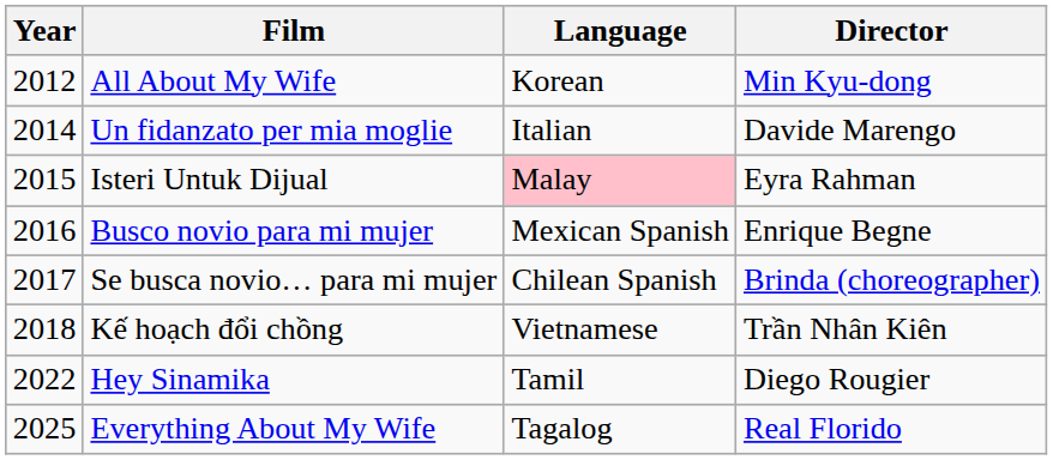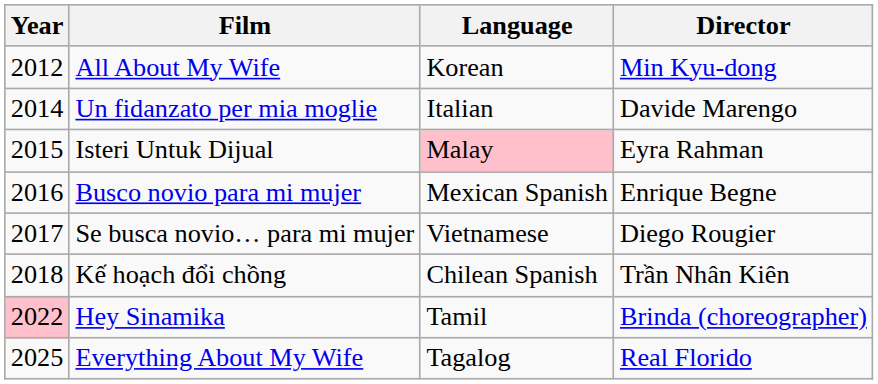 <table class="wikitable">
 <tr>
 <th>Year</th>
 <th>Film</th>
 <th>Language</th>
 <th>Director</th>
 </tr>
 <tr>
 <td>2012</td>
 <td><a href='#'>All About My Wife</a></td>
 <td>Korean</td>
 <td><a href='#'>Min Kyu-dong</a></td>
 </tr>
 <tr>
 <td>2014</td>
 <td><a href='#'>Un fidanzato per mia moglie</a></td>
 <td>Italian</td>
 <td>Davide Marengo</td>
 </tr>
 <tr>
 <td>2015</td>
 <td>Isteri Untuk Dijual</td>
 <td style="background: pink;">Malay</td>
 <td>Eyra Rahman</td>
 </tr>
 <tr>
 <td>2016</td>
 <td><a href='#'>Busco novio para mi mujer</a></td>
 <td>Mexican Spanish</td>
 <td>Enrique Begne</td>
 </tr>
 <tr>
 <td>2017</td>
 <td>Se busca novio… para mi mujer</td>
-<td>Chilean Spanish</td>
-<td><a href='#'>Brinda (choreographer)</a></td>
+<td>Vietnamese</td>
+<td>Diego Rougier</td>
 </tr>
 <tr>
 <td>2018</td>
 <td>Kế hoạch đổi chồng</td>
-<td>Vietnamese</td>
+<td>Chilean Spanish</td>
 <td>Trần Nhân Kiên</td>
 </tr>
 <tr>
-<td>2022</td>
+<td style="background: pink;">2022</td>
 <td><a href='#'>Hey Sinamika</a></td>
 <td>Tamil</td>
-<td>Diego Rougier</td>
+<td><a href='#'>Brinda (choreographer)</a></td>
 </tr>
 <tr>
 <td>2025</td>
 <td><a href='#'>Everything About My Wife</a></td>
 <td>Tagalog</td>
 <td><a href='#'>Real Florido</a></td>
 </tr>
 </table>
